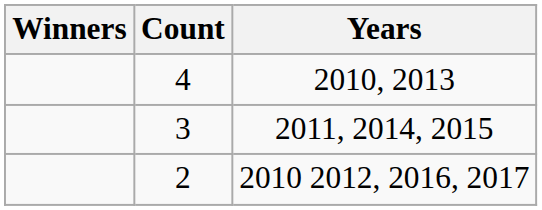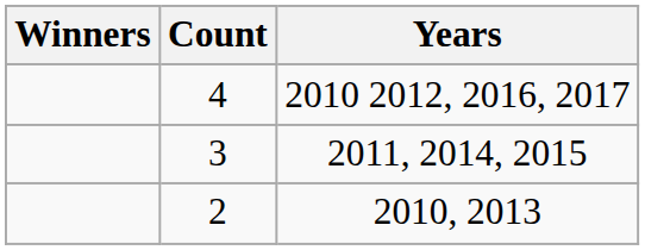 <table class="wikitable" style="text-align:center">
 <tr>
 <th>Winners</th>
 <th>Count</th>
 <th>Years</th>
 </tr>
 <tr>
 <td></td>
 <td>4</td>
-<td>2010, 2013</td>
+<td>2010 2012, 2016, 2017</td>
 </tr>
 <tr>
 <td></td>
 <td>3</td>
 <td>2011, 2014, 2015</td>
 </tr>
 <tr>
 <td></td>
 <td>2</td>
-<td>2010 2012, 2016, 2017</td>
+<td>2010, 2013</td>
 </tr>
 </table>
